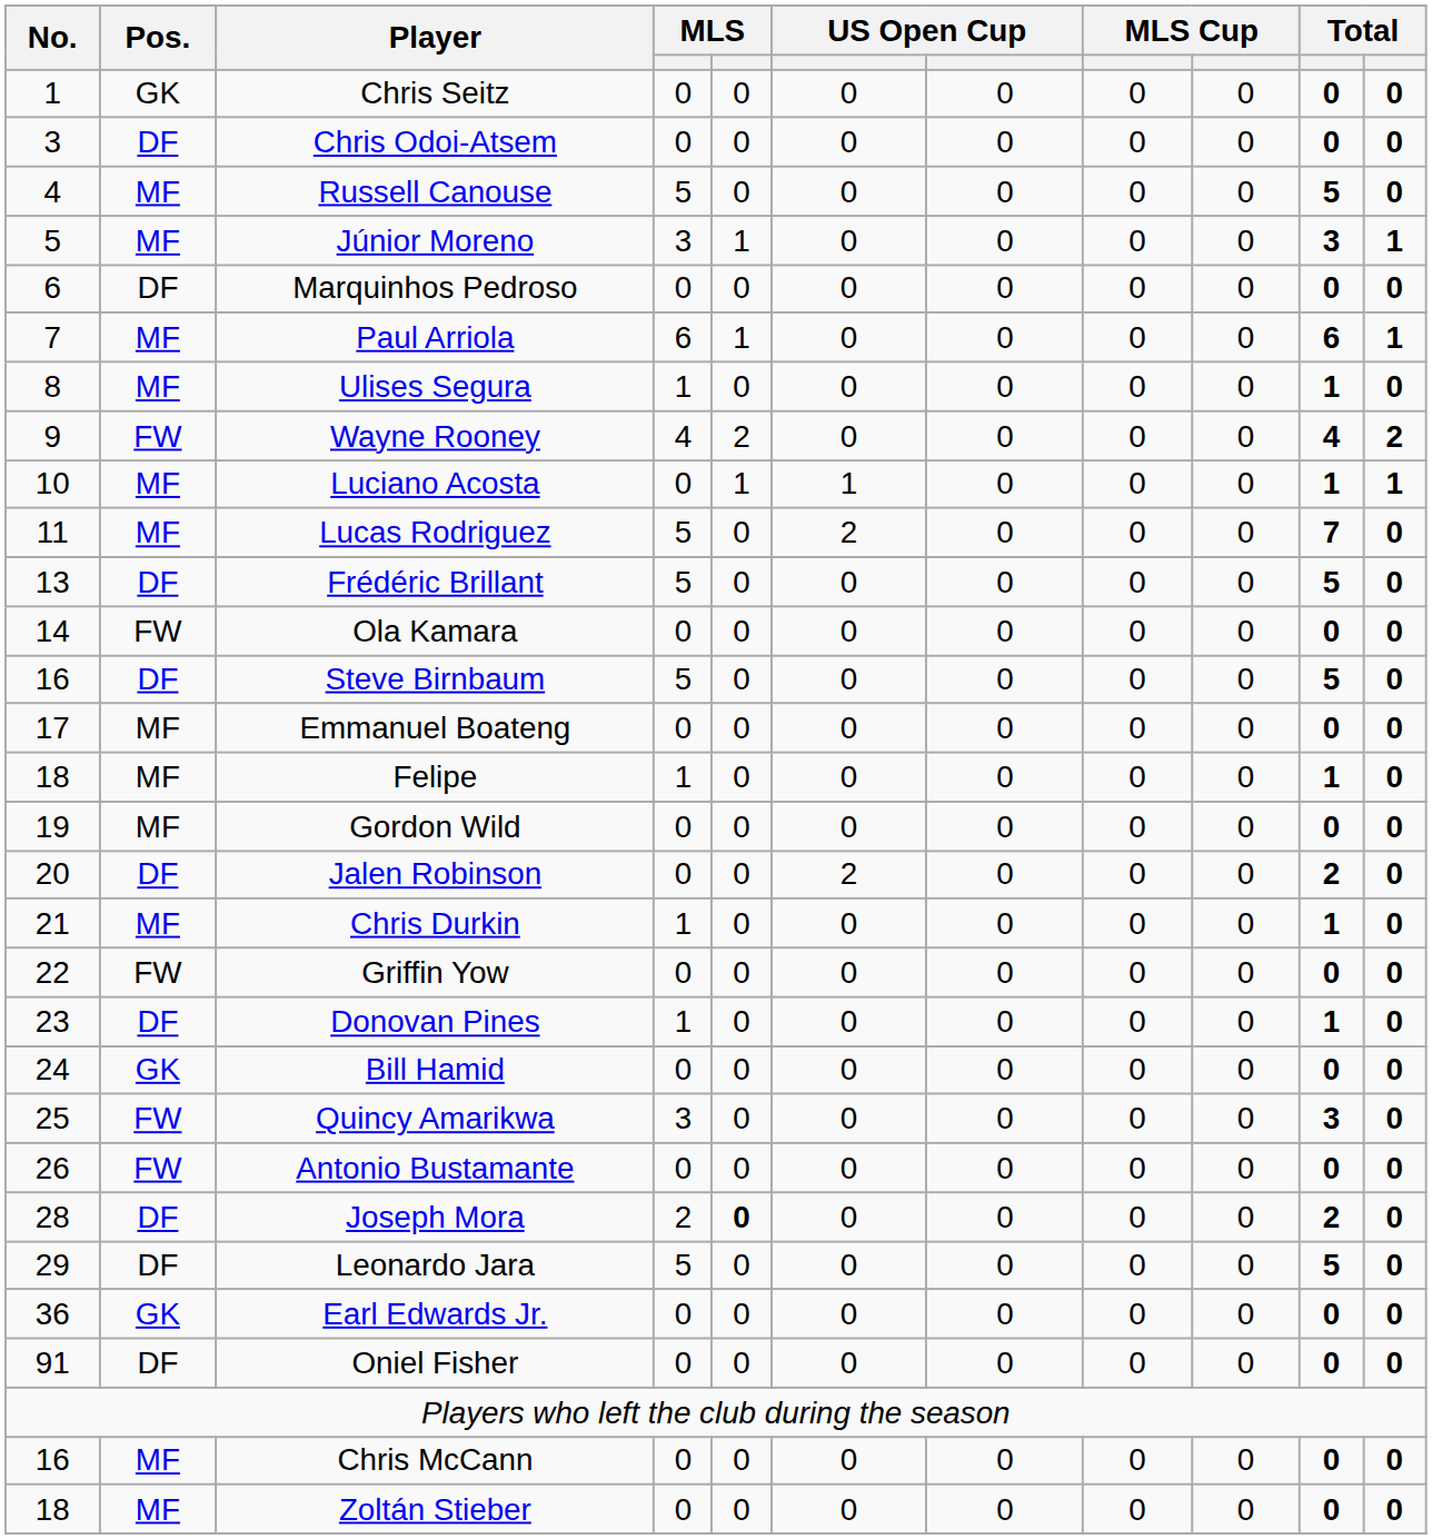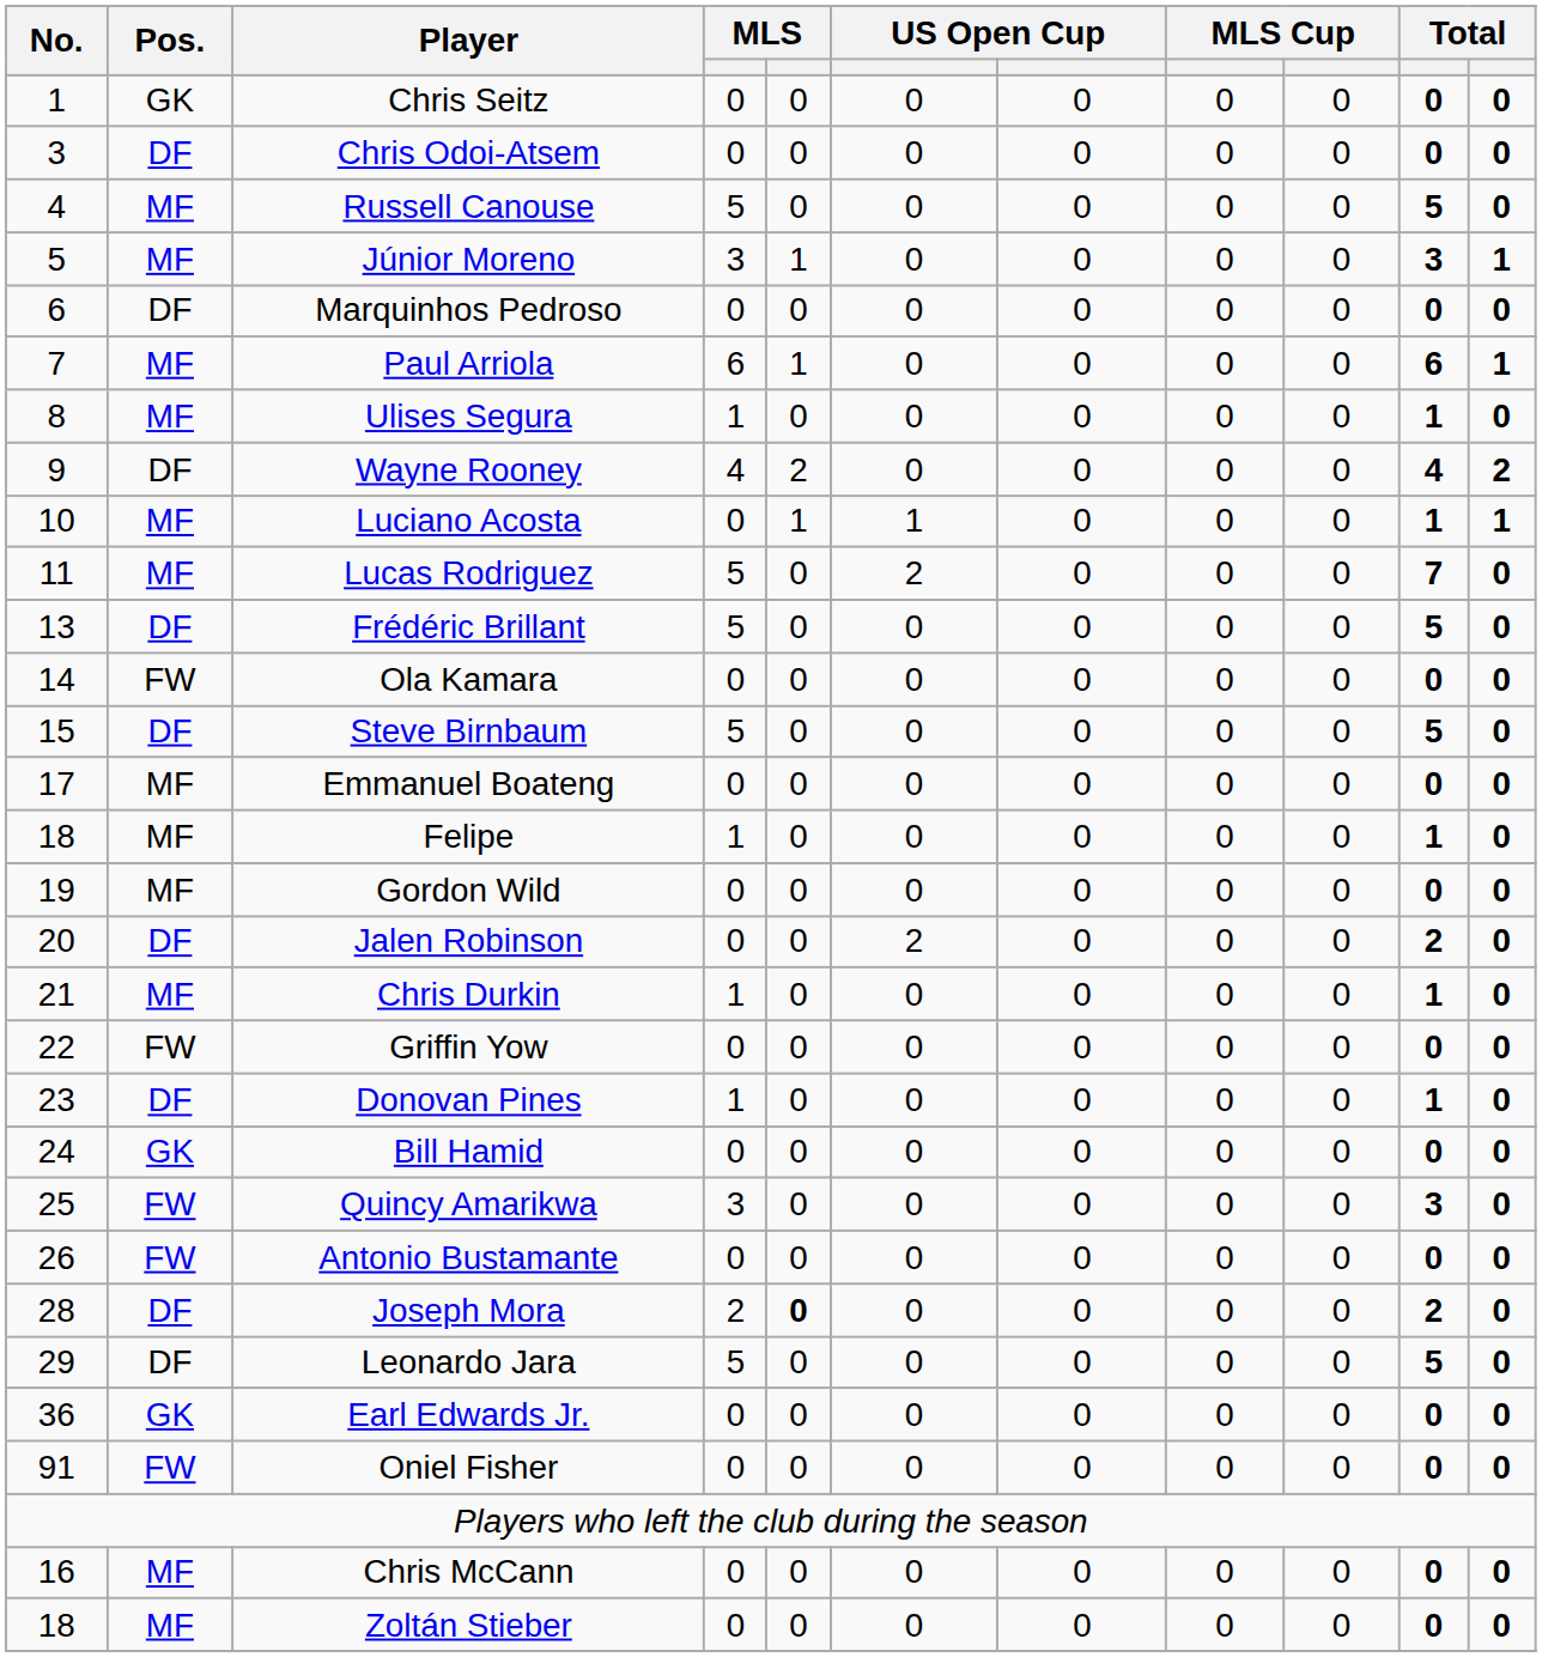 <table class="wikitable" style="text-align:center; font-size:90%; width:75%;">
 <tr>
 <th rowspan=2>No.</th>
 <th rowspan=2>Pos.</th>
 <th rowspan=2>Player</th>
 <th colspan=2>MLS</th>
 <th colspan=2>US Open Cup</th>
 <th colspan=2>MLS Cup</th>
 <th colspan=2>Total</th>
 </tr>
 <tr>
 <th></th>
 <th></th>
 <th></th>
 <th></th>
 <th></th>
 <th></th>
 <th></th>
 <th></th>
 </tr>
 <tr>
 <td>1</td>
 <td>GK</td>
 <td>Chris Seitz</td>
 <td>0</td>
 <td>0</td>
 <td>0</td>
 <td>0</td>
 <td>0</td>
 <td>0</td>
 <td><strong>0</strong></td>
 <td><strong>0</strong></td>
 </tr>
 <tr>
 <td>3</td>
 <td><a href='#'>DF</a></td>
 <td><a href='#'>Chris Odoi-Atsem</a></td>
 <td>0</td>
 <td>0</td>
 <td>0</td>
 <td>0</td>
 <td>0</td>
 <td>0</td>
 <td><strong>0</strong></td>
 <td><strong>0</strong></td>
 </tr>
 <tr>
 <td>4</td>
 <td><a href='#'>MF</a></td>
 <td><a href='#'>Russell Canouse</a></td>
 <td>5</td>
 <td>0</td>
 <td>0</td>
 <td>0</td>
 <td>0</td>
 <td>0</td>
 <td><strong>5</strong></td>
 <td><strong>0</strong></td>
 </tr>
 <tr>
 <td>5</td>
 <td><a href='#'>MF</a></td>
 <td><a href='#'>Júnior Moreno</a></td>
 <td>3</td>
 <td>1</td>
 <td>0</td>
 <td>0</td>
 <td>0</td>
 <td>0</td>
 <td><strong>3</strong></td>
 <td><strong>1</strong></td>
 </tr>
 <tr>
 <td>6</td>
 <td>DF</td>
 <td>Marquinhos Pedroso</td>
 <td>0</td>
 <td>0</td>
 <td>0</td>
 <td>0</td>
 <td>0</td>
 <td>0</td>
 <td><strong>0</strong></td>
 <td><strong>0</strong></td>
 </tr>
 <tr>
 <td>7</td>
 <td><a href='#'>MF</a></td>
 <td><a href='#'>Paul Arriola</a></td>
 <td>6</td>
 <td>1</td>
 <td>0</td>
 <td>0</td>
 <td>0</td>
 <td>0</td>
 <td><strong>6</strong></td>
 <td><strong>1</strong></td>
 </tr>
 <tr>
 <td>8</td>
 <td><a href='#'>MF</a></td>
 <td><a href='#'>Ulises Segura</a></td>
 <td>1</td>
 <td>0</td>
 <td>0</td>
 <td>0</td>
 <td>0</td>
 <td>0</td>
 <td><strong>1</strong></td>
 <td><strong>0</strong></td>
 </tr>
 <tr>
 <td>9</td>
-<td><a href='#'>FW</a></td>
+<td>DF</td>
 <td><a href='#'>Wayne Rooney</a></td>
 <td>4</td>
 <td>2</td>
 <td>0</td>
 <td>0</td>
 <td>0</td>
 <td>0</td>
 <td><strong>4</strong></td>
 <td><strong>2</strong></td>
 </tr>
 <tr>
 <td>10</td>
 <td><a href='#'>MF</a></td>
 <td><a href='#'>Luciano Acosta</a></td>
 <td>0</td>
 <td>1</td>
 <td>1</td>
 <td>0</td>
 <td>0</td>
 <td>0</td>
 <td><strong>1</strong></td>
 <td><strong>1</strong></td>
 </tr>
 <tr>
 <td>11</td>
 <td><a href='#'>MF</a></td>
 <td><a href='#'>Lucas Rodriguez</a></td>
 <td>5</td>
 <td>0</td>
 <td>2</td>
 <td>0</td>
 <td>0</td>
 <td>0</td>
 <td><strong>7</strong></td>
 <td><strong>0</strong></td>
 </tr>
 <tr>
 <td>13</td>
 <td><a href='#'>DF</a></td>
 <td><a href='#'>Frédéric Brillant</a></td>
 <td>5</td>
 <td>0</td>
 <td>0</td>
 <td>0</td>
 <td>0</td>
 <td>0</td>
 <td><strong>5</strong></td>
 <td><strong>0</strong></td>
 </tr>
 <tr>
 <td>14</td>
 <td>FW</td>
 <td>Ola Kamara</td>
 <td>0</td>
 <td>0</td>
 <td>0</td>
 <td>0</td>
 <td>0</td>
 <td>0</td>
 <td><strong>0</strong></td>
 <td><strong>0</strong></td>
 </tr>
 <tr>
-<td>16</td>
+<td>15</td>
 <td><a href='#'>DF</a></td>
 <td><a href='#'>Steve Birnbaum</a></td>
 <td>5</td>
 <td>0</td>
 <td>0</td>
 <td>0</td>
 <td>0</td>
 <td>0</td>
 <td><strong>5</strong></td>
 <td><strong>0</strong></td>
 </tr>
 <tr>
 <td>17</td>
 <td>MF</td>
 <td>Emmanuel Boateng</td>
 <td>0</td>
 <td>0</td>
 <td>0</td>
 <td>0</td>
 <td>0</td>
 <td>0</td>
 <td><strong>0</strong></td>
 <td><strong>0</strong></td>
 </tr>
 <tr>
 <td>18</td>
 <td>MF</td>
 <td>Felipe</td>
 <td>1</td>
 <td>0</td>
 <td>0</td>
 <td>0</td>
 <td>0</td>
 <td>0</td>
 <td><strong>1</strong></td>
 <td><strong>0</strong></td>
 </tr>
 <tr>
 <td>19</td>
 <td>MF</td>
 <td>Gordon Wild</td>
 <td>0</td>
 <td>0</td>
 <td>0</td>
 <td>0</td>
 <td>0</td>
 <td>0</td>
 <td><strong>0</strong></td>
 <td><strong>0</strong></td>
 </tr>
 <tr>
 <td>20</td>
 <td><a href='#'>DF</a></td>
 <td><a href='#'>Jalen Robinson</a></td>
 <td>0</td>
 <td>0</td>
 <td>2</td>
 <td>0</td>
 <td>0</td>
 <td>0</td>
 <td><strong>2</strong></td>
 <td><strong>0</strong></td>
 </tr>
 <tr>
 <td>21</td>
 <td><a href='#'>MF</a></td>
 <td><a href='#'>Chris Durkin</a></td>
 <td>1</td>
 <td>0</td>
 <td>0</td>
 <td>0</td>
 <td>0</td>
 <td>0</td>
 <td><strong>1</strong></td>
 <td><strong>0</strong></td>
 </tr>
 <tr>
 <td>22</td>
 <td>FW</td>
 <td>Griffin Yow</td>
 <td>0</td>
 <td>0</td>
 <td>0</td>
 <td>0</td>
 <td>0</td>
 <td>0</td>
 <td><strong>0</strong></td>
 <td><strong>0</strong></td>
 </tr>
 <tr>
 <td>23</td>
 <td><a href='#'>DF</a></td>
 <td><a href='#'>Donovan Pines</a></td>
 <td>1</td>
 <td>0</td>
 <td>0</td>
 <td>0</td>
 <td>0</td>
 <td>0</td>
 <td><strong>1</strong></td>
 <td><strong>0</strong></td>
 </tr>
 <tr>
 <td>24</td>
 <td><a href='#'>GK</a></td>
 <td><a href='#'>Bill Hamid</a></td>
 <td>0</td>
 <td>0</td>
 <td>0</td>
 <td>0</td>
 <td>0</td>
 <td>0</td>
 <td><strong>0</strong></td>
 <td><strong>0</strong></td>
 </tr>
 <tr>
 <td>25</td>
 <td><a href='#'>FW</a></td>
 <td><a href='#'>Quincy Amarikwa</a></td>
 <td>3</td>
 <td>0</td>
 <td>0</td>
 <td>0</td>
 <td>0</td>
 <td>0</td>
 <td><strong>3</strong></td>
 <td><strong>0</strong></td>
 </tr>
 <tr>
 <td>26</td>
 <td><a href='#'>FW</a></td>
 <td><a href='#'>Antonio Bustamante</a></td>
 <td>0</td>
 <td>0</td>
 <td>0</td>
 <td>0</td>
 <td>0</td>
 <td>0</td>
 <td><strong>0</strong></td>
 <td><strong>0</strong></td>
 </tr>
 <tr>
 <td>28</td>
 <td><a href='#'>DF</a></td>
 <td><a href='#'>Joseph Mora</a></td>
 <td>2</td>
 <td><strong>0</strong></td>
 <td>0</td>
 <td>0</td>
 <td>0</td>
 <td>0</td>
 <td><strong>2</strong></td>
 <td><strong>0</strong></td>
 </tr>
 <tr>
 <td>29</td>
 <td>DF</td>
 <td>Leonardo Jara</td>
 <td>5</td>
 <td>0</td>
 <td>0</td>
 <td>0</td>
 <td>0</td>
 <td>0</td>
 <td><strong>5</strong></td>
 <td><strong>0</strong></td>
 </tr>
 <tr>
 <td>36</td>
 <td><a href='#'>GK</a></td>
 <td><a href='#'>Earl Edwards Jr.</a></td>
 <td>0</td>
 <td>0</td>
 <td>0</td>
 <td>0</td>
 <td>0</td>
 <td>0</td>
 <td><strong>0</strong></td>
 <td><strong>0</strong></td>
 </tr>
 <tr>
 <td>91</td>
-<td>DF</td>
+<td><a href='#'>FW</a></td>
 <td>Oniel Fisher</td>
 <td>0</td>
 <td>0</td>
 <td>0</td>
 <td>0</td>
 <td>0</td>
 <td>0</td>
 <td><strong>0</strong></td>
 <td><strong>0</strong></td>
 </tr>
 <tr>
 <td colspan="11"><em>Players who left the club during the season</em></td>
 </tr>
 <tr>
 <td>16</td>
 <td><a href='#'>MF</a></td>
 <td>Chris McCann</td>
 <td>0</td>
 <td>0</td>
 <td>0</td>
 <td>0</td>
 <td>0</td>
 <td>0</td>
 <td><strong>0</strong></td>
 <td><strong>0</strong></td>
 </tr>
 <tr>
 <td>18</td>
 <td><a href='#'>MF</a></td>
 <td><a href='#'>Zoltán Stieber</a></td>
 <td>0</td>
 <td>0</td>
 <td>0</td>
 <td>0</td>
 <td>0</td>
 <td>0</td>
 <td><strong>0</strong></td>
 <td><strong>0</strong></td>
 </tr>
 <tr>
 </tr>
 </table>
